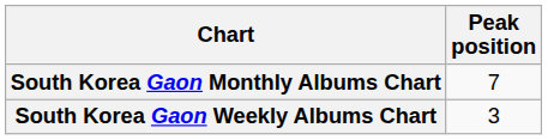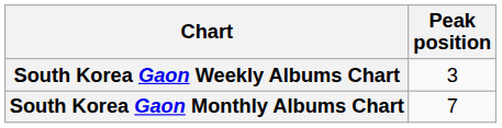 <table class="wikitable sortable plainrowheaders">
 <tr>
 <th scope="col">Chart</th>
 <th scope="col">Peak<br>position</th>
 </tr>
 <tr>
+<th scope="row">South Korea <em><a href='#'>Gaon</a></em> Weekly Albums Chart</th>
+<td style="text-align:center;">3</td>
+</tr>
+<tr>
 <th scope="row">South Korea <em><a href='#'>Gaon</a></em> Monthly Albums Chart</th>
 <td style="text-align:center;">7</td>
 </tr>
-<tr>
-<th scope="row">South Korea <em><a href='#'>Gaon</a></em> Weekly Albums Chart</th>
-<td style="text-align:center;">3</td>
-</tr>
 </table>
